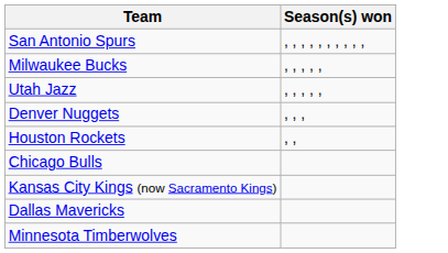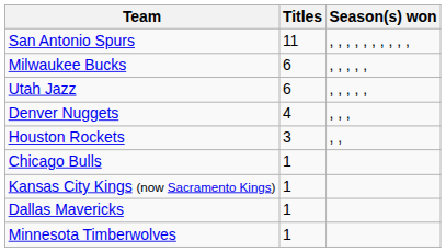 <table class="wikitable sortable">
 <tr>
 <th>Team</th>
+<th>Titles</th>
 <th>Season(s) won</th>
 </tr>
 <tr>
 <td><a href='#'>San Antonio Spurs</a></td>
+<td>11</td>
 <td>, , , , , , , , , , </td>
 </tr>
 <tr>
 <td><a href='#'>Milwaukee Bucks</a></td>
+<td>6</td>
 <td>, , , , , </td>
 </tr>
 <tr>
 <td><a href='#'>Utah Jazz</a></td>
+<td>6</td>
 <td>, , , , , </td>
 </tr>
 <tr>
 <td><a href='#'>Denver Nuggets</a></td>
+<td>4</td>
 <td>, , , </td>
 </tr>
 <tr>
 <td><a href='#'>Houston Rockets</a></td>
+<td>3</td>
 <td>, , </td>
 </tr>
 <tr>
 <td><a href='#'>Chicago Bulls</a></td>
+<td>1</td>
 <td></td>
 </tr>
 <tr>
 <td><a href='#'>Kansas City Kings</a> <small>(now <a href='#'>Sacramento Kings</a>)</small></td>
+<td>1</td>
 <td></td>
 </tr>
 <tr>
 <td><a href='#'>Dallas Mavericks</a></td>
+<td>1</td>
 <td></td>
 </tr>
 <tr>
 <td><a href='#'>Minnesota Timberwolves</a></td>
+<td>1</td>
 <td></td>
 </tr>
 </table>
